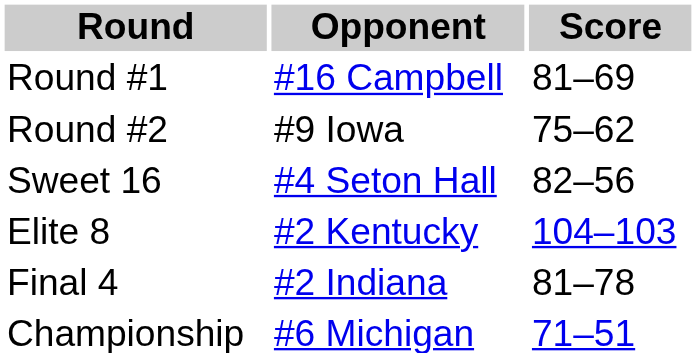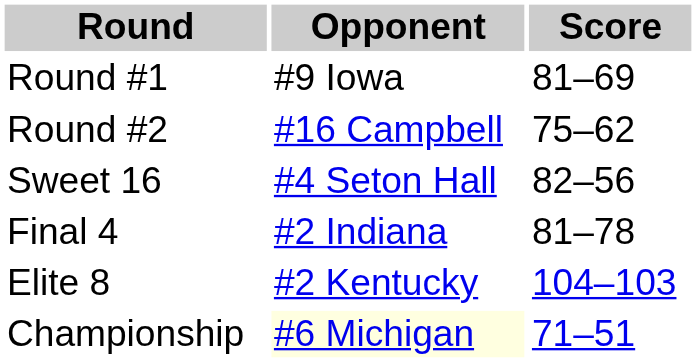 <table style="border:'1' 'solid' 'gray' " width="300" align="left">
 <tr>
 <th bgcolor="#cccccc">Round</th>
 <th bgcolor="#cccccc">Opponent</th>
 <th bgcolor="#cccccc">Score</th>
 </tr>
 <tr>
 <td>Round #1</td>
-<td><a href='#'>#16 Campbell</a></td>
+<td>#9 Iowa</td>
 <td>81–69</td>
 </tr>
 <tr>
 <td>Round #2</td>
-<td>#9 Iowa</td>
+<td><a href='#'>#16 Campbell</a></td>
 <td>75–62</td>
 </tr>
 <tr>
 <td>Sweet 16</td>
 <td><a href='#'>#4 Seton Hall</a></td>
 <td>82–56</td>
 </tr>
 <tr>
+<td>Final 4</td>
+<td><a href='#'>#2 Indiana</a></td>
+<td>81–78</td>
+</tr>
+<tr>
 <td>Elite 8</td>
 <td><a href='#'>#2 Kentucky</a></td>
 <td><a href='#'>104–103</a></td>
 </tr>
 <tr>
-<td>Final 4</td>
-<td><a href='#'>#2 Indiana</a></td>
-<td>81–78</td>
-</tr>
-<tr>
 <td>Championship</td>
-<td><a href='#'>#6 Michigan</a></td>
+<td style="background: lightyellow;"><a href='#'>#6 Michigan</a></td>
 <td><a href='#'>71–51</a></td>
 </tr>
 </table>
